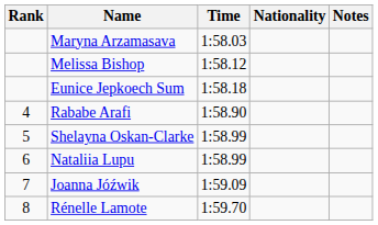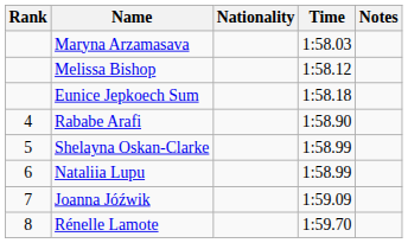 <table class="wikitable sortable" style="text-align:center">
 <tr>
 <th>Rank</th>
 <th>Name</th>
+<th>Nationality</th>
 <th>Time</th>
-<th>Nationality</th>
 <th>Notes</th>
 </tr>
 <tr>
 <td></td>
 <td align=left><a href='#'>Maryna Arzamasava</a></td>
+<td align=left></td>
 <td>1:58.03</td>
-<td align=left></td>
 <td></td>
 </tr>
 <tr>
 <td></td>
 <td align=left><a href='#'>Melissa Bishop</a></td>
+<td align=left></td>
 <td>1:58.12</td>
-<td align=left></td>
 <td></td>
 </tr>
 <tr>
 <td></td>
 <td align=left><a href='#'>Eunice Jepkoech Sum</a></td>
+<td align=left></td>
 <td>1:58.18</td>
-<td align=left></td>
 <td></td>
 </tr>
 <tr>
 <td>4</td>
 <td align=left><a href='#'>Rababe Arafi</a></td>
+<td align=left></td>
 <td>1:58.90</td>
-<td align=left></td>
 <td></td>
 </tr>
 <tr>
 <td>5</td>
 <td align=left><a href='#'>Shelayna Oskan-Clarke</a></td>
+<td align=left></td>
 <td>1:58.99</td>
-<td align=left></td>
 <td></td>
 </tr>
 <tr>
 <td>6</td>
 <td align=left><a href='#'>Nataliia Lupu</a></td>
+<td align=left></td>
 <td>1:58.99</td>
-<td align=left></td>
 <td></td>
 </tr>
 <tr>
 <td>7</td>
 <td align=left><a href='#'>Joanna Jóźwik</a></td>
+<td align=left></td>
 <td>1:59.09</td>
-<td align=left></td>
 <td></td>
 </tr>
 <tr>
 <td>8</td>
 <td align=left><a href='#'>Rénelle Lamote</a></td>
+<td align=left></td>
 <td>1:59.70</td>
-<td align=left></td>
 <td></td>
 </tr>
 </table>
